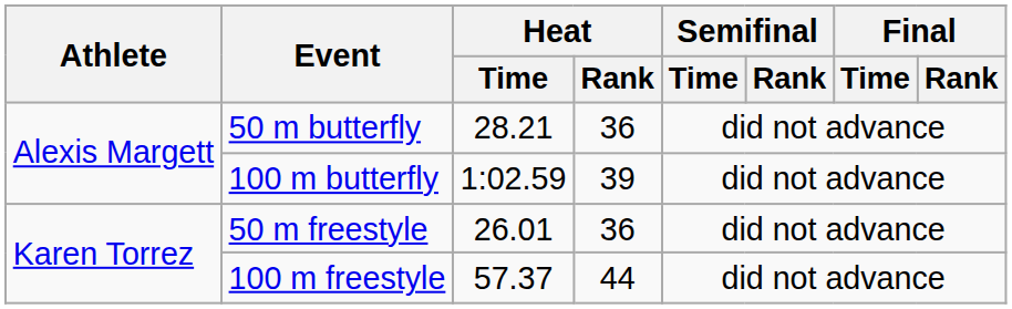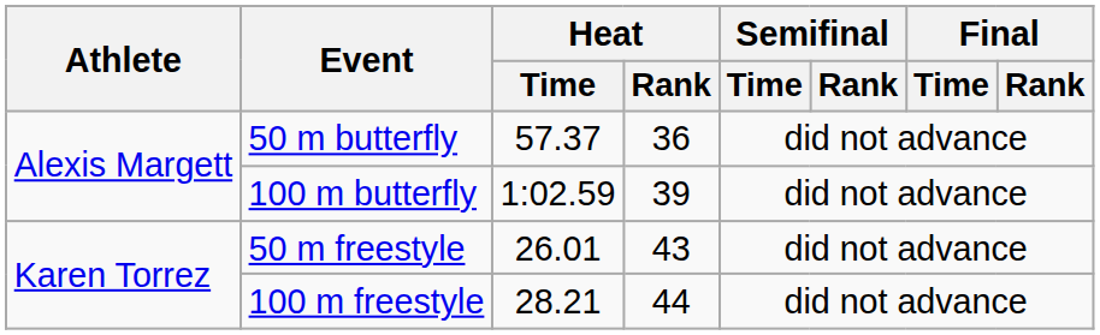 <table class="wikitable" style="text-align:center; font-size:90%">
 <tr>
 <th rowspan="2">Athlete</th>
 <th rowspan="2">Event</th>
 <th colspan="2">Heat</th>
 <th colspan="2">Semifinal</th>
 <th colspan="2">Final</th>
 </tr>
 <tr style="font-size:95%">
 <th>Time</th>
 <th>Rank</th>
 <th>Time</th>
 <th>Rank</th>
 <th>Time</th>
 <th>Rank</th>
 </tr>
 <tr>
 <td align=left rowspan=2><a href='#'>Alexis Margett</a></td>
 <td align=left><a href='#'>50 m butterfly</a></td>
-<td>28.21</td>
+<td>57.37</td>
 <td>36</td>
 <td colspan=4>did not advance</td>
 </tr>
 <tr>
 <td align=left><a href='#'>100 m butterfly</a></td>
 <td>1:02.59</td>
 <td>39</td>
 <td colspan=4>did not advance</td>
 </tr>
 <tr>
 <td align=left rowspan=2><a href='#'>Karen Torrez</a></td>
 <td align=left><a href='#'>50 m freestyle</a></td>
 <td>26.01</td>
-<td>36</td>
+<td>43</td>
 <td colspan=4>did not advance</td>
 </tr>
 <tr>
 <td align=left><a href='#'>100 m freestyle</a></td>
-<td>57.37</td>
+<td>28.21</td>
 <td>44</td>
 <td colspan=4>did not advance</td>
 </tr>
 </table>
